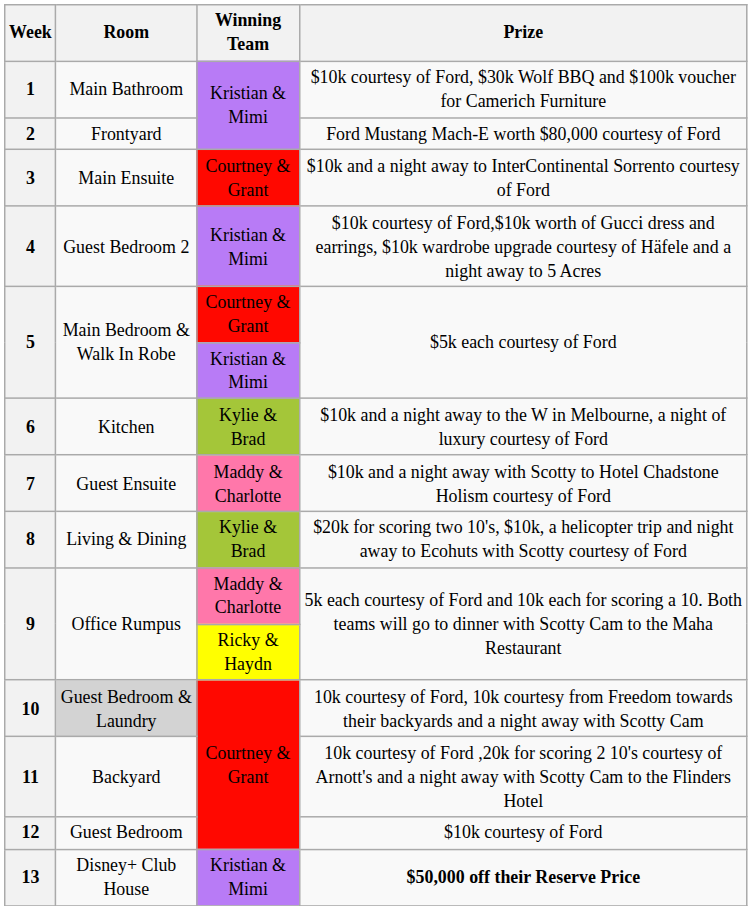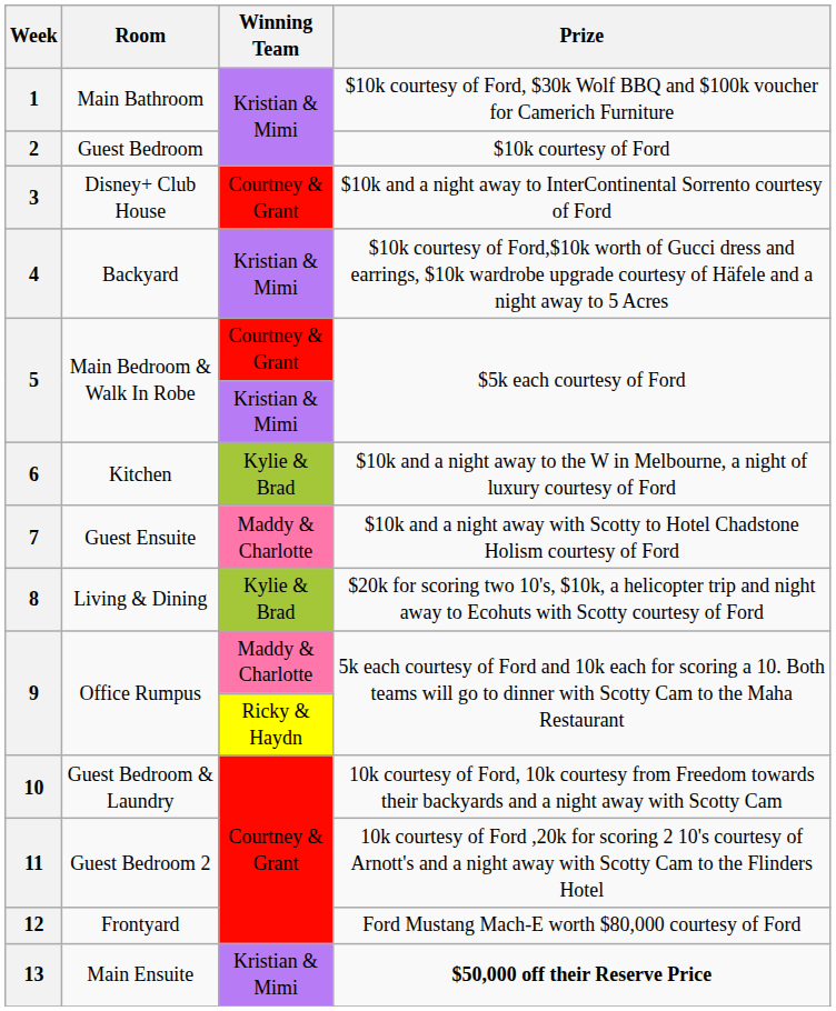 <table class="wikitable" style="text-align: center; font-size: 9pt; line-height:16px; width:80%">
 <tr>
 <th>Week</th>
 <th>Room</th>
 <th>Winning Team</th>
 <th>Prize</th>
 </tr>
 <tr>
 <th>1</th>
 <td>Main Bathroom</td>
 <td rowspan=2 style="background:#B87BF6; color:black;">Kristian & Mimi</td>
 <td>$10k courtesy of Ford, $30k Wolf BBQ and $100k voucher for Camerich Furniture</td>
 </tr>
 <tr>
 <th>2</th>
-<td>Frontyard</td>
-<td>Ford Mustang Mach-E worth $80,000 courtesy of Ford</td>
+<td>Guest Bedroom</td>
+<td>$10k courtesy of Ford</td>
 </tr>
 <tr>
 <th>3</th>
-<td>Main Ensuite</td>
+<td>Disney+ Club House</td>
 <td style="background:#FF0800; color:black;">Courtney & Grant</td>
 <td>$10k and a night away to InterContinental Sorrento courtesy of Ford</td>
 </tr>
 <tr>
 <th>4</th>
-<td>Guest Bedroom 2</td>
+<td>Backyard</td>
 <td style="background:#B87BF6; color:black;">Kristian & Mimi</td>
 <td>$10k courtesy of Ford,$10k worth of Gucci dress and earrings, $10k wardrobe upgrade courtesy of Häfele and a night away to 5 Acres</td>
 </tr>
 <tr>
 <th rowspan=2>5</th>
 <td rowspan=2>Main Bedroom & Walk In Robe</td>
 <td style="background:#FF0800; color:black;">Courtney & Grant</td>
 <td rowspan=2>$5k each courtesy of Ford</td>
 </tr>
 <tr>
 <td style="background:#B87BF6; color:black;">Kristian & Mimi</td>
 </tr>
 <tr>
 <th>6</th>
 <td>Kitchen</td>
 <td style="background:#A4C639; color:black;">Kylie & Brad</td>
 <td>$10k and a night away to the W in Melbourne, a night of luxury courtesy of Ford</td>
 </tr>
 <tr>
 <th>7</th>
 <td>Guest Ensuite</td>
 <td style="background:#FF77AA; color:black;">Maddy & Charlotte</td>
 <td>$10k and a night away with Scotty to Hotel Chadstone Holism courtesy of Ford</td>
 </tr>
 <tr>
 <th>8</th>
 <td>Living & Dining</td>
 <td style="background:#A4C639; color:black;">Kylie & Brad</td>
 <td>$20k for scoring two 10's, $10k, a helicopter trip and night away to Ecohuts with Scotty courtesy of Ford</td>
 </tr>
 <tr>
 <th rowspan=2>9</th>
 <td rowspan=2>Office Rumpus</td>
 <td style="background:#FF77AA; color:black;">Maddy & Charlotte</td>
 <td rowspan=2>5k each courtesy of Ford  and 10k each for scoring a 10. Both teams will go to dinner with Scotty Cam to the Maha Restaurant</td>
 </tr>
 <tr>
 <td style="background:yellow; color:black;">Ricky & Haydn</td>
 </tr>
 <tr>
 <th>10</th>
-<td style="background: lightgrey;">Guest Bedroom & Laundry</td>
+<td>Guest Bedroom & Laundry</td>
 <td rowspan="3" style="background:#FF0800; color:black;">Courtney & Grant</td>
 <td>10k courtesy of Ford, 10k courtesy from Freedom towards their backyards and a night away with Scotty Cam</td>
 </tr>
 <tr>
 <th>11</th>
-<td>Backyard</td>
+<td>Guest Bedroom 2</td>
 <td>10k courtesy of Ford ,20k for scoring 2 10's courtesy of Arnott's and a night away with Scotty Cam to the Flinders Hotel</td>
 </tr>
 <tr>
 <th>12</th>
-<td>Guest Bedroom</td>
-<td>$10k courtesy of Ford</td>
+<td>Frontyard</td>
+<td>Ford Mustang Mach-E worth $80,000 courtesy of Ford</td>
 </tr>
 <tr>
 <th>13</th>
-<td>Disney+ Club House</td>
+<td>Main Ensuite</td>
 <td style="background:#B87BF6; color:black;">Kristian & Mimi</td>
 <td><strong>$50,000 off their Reserve Price</strong></td>
 </tr>
 <tr>
 </tr>
 </table>
